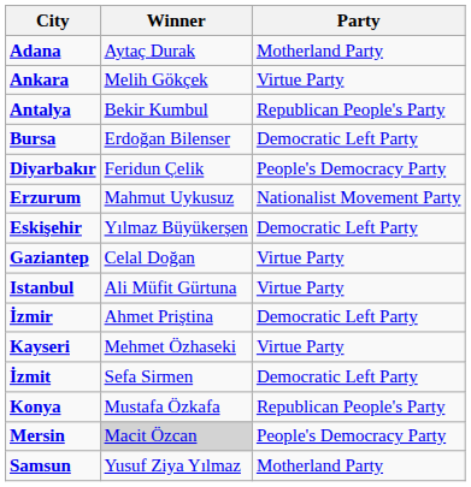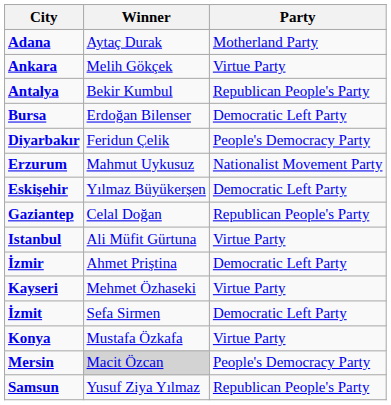 <table class=wikitable style="font-size:90%;">
 <tr>
 <th>City</th>
 <th>Winner</th>
 <th>Party</th>
 </tr>
 <tr>
 <td><strong><a href='#'>Adana</a></strong></td>
 <td><a href='#'>Aytaç Durak</a></td>
 <td><a href='#'>Motherland Party</a></td>
 </tr>
 <tr>
 <td><strong><a href='#'>Ankara</a></strong></td>
 <td><a href='#'>Melih Gökçek</a></td>
 <td><a href='#'>Virtue Party</a></td>
 </tr>
 <tr>
 <td><strong><a href='#'>Antalya</a></strong></td>
 <td><a href='#'>Bekir Kumbul</a></td>
 <td><a href='#'>Republican People's Party</a></td>
 </tr>
 <tr>
 <td><strong><a href='#'>Bursa</a></strong></td>
 <td><a href='#'>Erdoğan Bilenser</a></td>
 <td><a href='#'>Democratic Left Party</a></td>
 </tr>
 <tr>
 <td><strong><a href='#'>Diyarbakır</a></strong></td>
 <td><a href='#'>Feridun Çelik</a></td>
 <td><a href='#'>People's Democracy Party</a></td>
 </tr>
 <tr>
 <td><strong><a href='#'>Erzurum</a></strong></td>
 <td><a href='#'>Mahmut Uykusuz</a></td>
 <td><a href='#'>Nationalist Movement Party</a></td>
 </tr>
 <tr>
 <td><strong><a href='#'>Eskişehir</a></strong></td>
 <td><a href='#'>Yılmaz Büyükerşen</a></td>
 <td><a href='#'>Democratic Left Party</a></td>
 </tr>
 <tr>
 <td><strong><a href='#'>Gaziantep</a></strong></td>
 <td><a href='#'>Celal Doğan</a></td>
-<td><a href='#'>Virtue Party</a></td>
+<td><a href='#'>Republican People's Party</a></td>
 </tr>
 <tr>
 <td><strong><a href='#'>Istanbul</a></strong></td>
 <td><a href='#'>Ali Müfit Gürtuna</a></td>
 <td><a href='#'>Virtue Party</a></td>
 </tr>
 <tr>
 <td><strong><a href='#'>İzmir</a></strong></td>
 <td><a href='#'>Ahmet Priştina</a></td>
 <td><a href='#'>Democratic Left Party</a></td>
 </tr>
 <tr>
 <td><strong><a href='#'>Kayseri</a></strong></td>
 <td><a href='#'>Mehmet Özhaseki</a></td>
 <td><a href='#'>Virtue Party</a></td>
 </tr>
 <tr>
 <td><strong><a href='#'>İzmit</a></strong></td>
 <td><a href='#'>Sefa Sirmen</a></td>
 <td><a href='#'>Democratic Left Party</a></td>
 </tr>
 <tr>
 <td><strong><a href='#'>Konya</a></strong></td>
 <td><a href='#'>Mustafa Özkafa</a></td>
-<td><a href='#'>Republican People's Party</a></td>
+<td><a href='#'>Virtue Party</a></td>
 </tr>
 <tr>
 <td><strong><a href='#'>Mersin</a></strong></td>
 <td style="background: lightgrey;"><a href='#'>Macit Özcan</a></td>
 <td><a href='#'>People's Democracy Party</a></td>
 </tr>
 <tr>
 <td><strong><a href='#'>Samsun</a></strong></td>
 <td><a href='#'>Yusuf Ziya Yılmaz</a></td>
-<td><a href='#'>Motherland Party</a></td>
+<td><a href='#'>Republican People's Party</a></td>
 </tr>
 </table>
